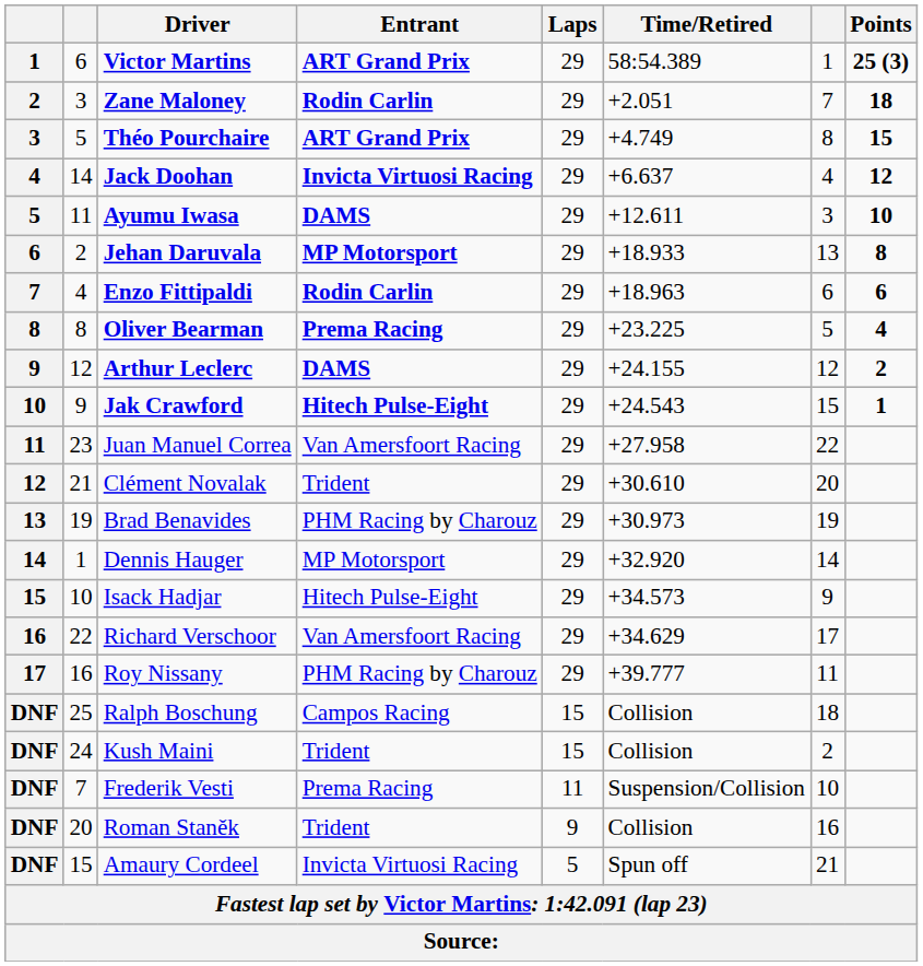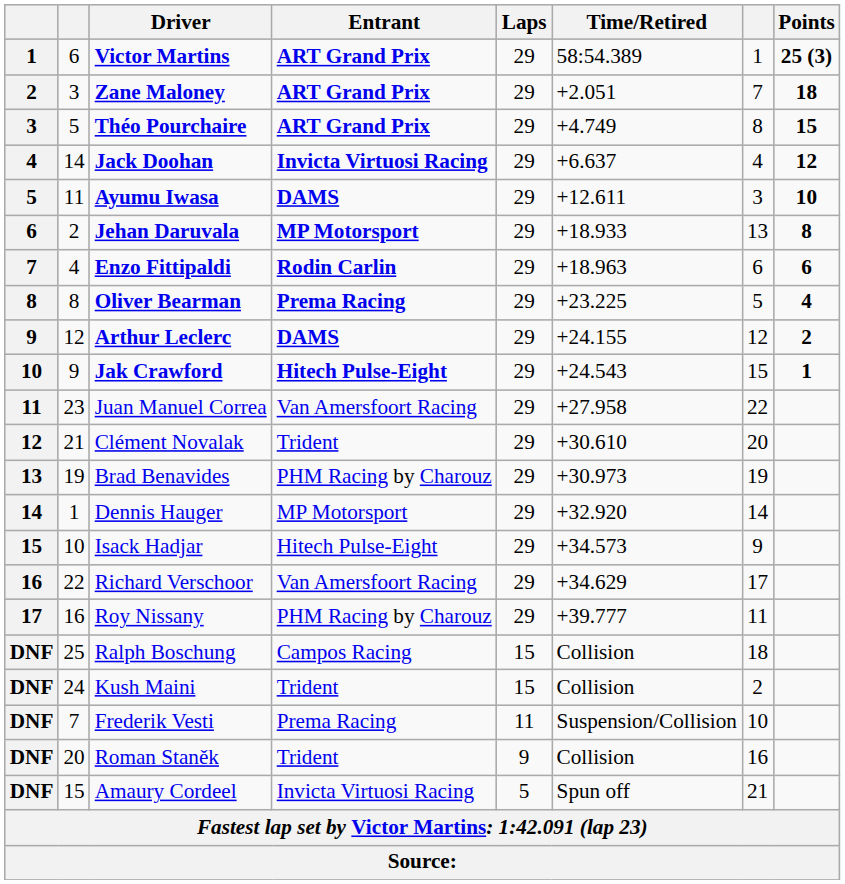 <table class="wikitable" style="font-size:85%">
 <tr>
 <th scope="col"></th>
 <th scope="col"></th>
 <th scope="col">Driver</th>
 <th scope="col">Entrant</th>
 <th scope="col">Laps</th>
 <th scope="col">Time/Retired</th>
 <th scope="col"></th>
 <th scope="col">Points</th>
 </tr>
 <tr>
 <th>1</th>
 <td align="center">6</td>
 <td> <strong><a href='#'>Victor Martins</a></strong></td>
 <td><strong><a href='#'>ART Grand Prix</a></strong></td>
 <td align="center">29</td>
 <td>58:54.389</td>
 <td align="center">1</td>
 <td align="center"><strong>25 (3)</strong></td>
 </tr>
 <tr>
 <th>2</th>
 <td align="center">3</td>
 <td> <strong><a href='#'>Zane Maloney</a></strong></td>
-<td><strong><a href='#'>Rodin Carlin</a></strong></td>
+<td><strong><a href='#'>ART Grand Prix</a></strong></td>
 <td align="center">29</td>
 <td>+2.051</td>
 <td align="center">7</td>
 <td align="center"><strong>18</strong></td>
 </tr>
 <tr>
 <th>3</th>
 <td align="center">5</td>
 <td> <strong><a href='#'>Théo Pourchaire</a></strong></td>
 <td><strong><a href='#'>ART Grand Prix</a></strong></td>
 <td align="center">29</td>
 <td>+4.749</td>
 <td align="center">8</td>
 <td align="center"><strong>15</strong></td>
 </tr>
 <tr>
 <th>4</th>
 <td align="center">14</td>
 <td> <strong><a href='#'>Jack Doohan</a></strong></td>
 <td><strong><a href='#'>Invicta Virtuosi Racing</a></strong></td>
 <td align="center">29</td>
 <td>+6.637</td>
 <td align="center">4</td>
 <td align="center"><strong>12</strong></td>
 </tr>
 <tr>
 <th>5</th>
 <td align="center">11</td>
 <td> <strong><a href='#'>Ayumu Iwasa</a></strong></td>
 <td><strong><a href='#'>DAMS</a></strong></td>
 <td align="center">29</td>
 <td>+12.611</td>
 <td align="center">3</td>
 <td align="center"><strong>10</strong></td>
 </tr>
 <tr>
 <th>6</th>
 <td align="center">2</td>
 <td> <strong><a href='#'>Jehan Daruvala</a></strong></td>
 <td><strong><a href='#'>MP Motorsport</a></strong></td>
 <td align="center">29</td>
 <td>+18.933</td>
 <td align="center">13</td>
 <td align="center"><strong>8</strong></td>
 </tr>
 <tr>
 <th>7</th>
 <td align="center">4</td>
 <td> <strong><a href='#'>Enzo Fittipaldi</a></strong></td>
 <td><strong><a href='#'>Rodin Carlin</a></strong></td>
 <td align="center">29</td>
 <td>+18.963</td>
 <td align="center">6</td>
 <td align="center"><strong>6</strong></td>
 </tr>
 <tr>
 <th>8</th>
 <td align="center">8</td>
 <td> <strong><a href='#'>Oliver Bearman</a></strong></td>
 <td><strong><a href='#'>Prema Racing</a></strong></td>
 <td align="center">29</td>
 <td>+23.225</td>
 <td align="center">5</td>
 <td align="center"><strong>4</strong></td>
 </tr>
 <tr>
 <th>9</th>
 <td align="center">12</td>
 <td> <strong><a href='#'>Arthur Leclerc</a></strong></td>
 <td><strong><a href='#'>DAMS</a></strong></td>
 <td align="center">29</td>
 <td>+24.155</td>
 <td align="center">12</td>
 <td align="center"><strong>2</strong></td>
 </tr>
 <tr>
 <th>10</th>
 <td align="center">9</td>
 <td> <strong><a href='#'>Jak Crawford</a></strong></td>
 <td><strong><a href='#'>Hitech Pulse-Eight</a></strong></td>
 <td align="center">29</td>
 <td>+24.543</td>
 <td align="center">15</td>
 <td align="center"><strong>1</strong></td>
 </tr>
 <tr>
 <th>11</th>
 <td align="center">23</td>
 <td> <a href='#'>Juan Manuel Correa</a></td>
 <td><a href='#'>Van Amersfoort Racing</a></td>
 <td align="center">29</td>
 <td>+27.958</td>
 <td align="center">22</td>
 <td align="center"></td>
 </tr>
 <tr>
 <th>12</th>
 <td align="center">21</td>
 <td> <a href='#'>Clément Novalak</a></td>
 <td><a href='#'>Trident</a></td>
 <td align="center">29</td>
 <td>+30.610</td>
 <td align="center">20</td>
 <td align="center"></td>
 </tr>
 <tr>
 <th>13</th>
 <td align="center">19</td>
 <td> <a href='#'>Brad Benavides</a></td>
 <td><a href='#'>PHM Racing</a> by <a href='#'>Charouz</a></td>
 <td align="center">29</td>
 <td>+30.973</td>
 <td align="center">19</td>
 <td align="center"></td>
 </tr>
 <tr>
 <th>14</th>
 <td align="center">1</td>
 <td> <a href='#'>Dennis Hauger</a></td>
 <td><a href='#'>MP Motorsport</a></td>
 <td align="center">29</td>
 <td>+32.920</td>
 <td align="center">14</td>
 <td align="center"></td>
 </tr>
 <tr>
 <th>15</th>
 <td align="center">10</td>
 <td> <a href='#'>Isack Hadjar</a></td>
 <td><a href='#'>Hitech Pulse-Eight</a></td>
 <td align="center">29</td>
 <td>+34.573</td>
 <td align="center">9</td>
 <td align="center"></td>
 </tr>
 <tr>
 <th>16</th>
 <td align="center">22</td>
 <td> <a href='#'>Richard Verschoor</a></td>
 <td><a href='#'>Van Amersfoort Racing</a></td>
 <td align="center">29</td>
 <td>+34.629</td>
 <td align="center">17</td>
 <td align="center"></td>
 </tr>
 <tr>
 <th>17</th>
 <td align="center">16</td>
 <td> <a href='#'>Roy Nissany</a></td>
 <td><a href='#'>PHM Racing</a> by <a href='#'>Charouz</a></td>
 <td align="center">29</td>
 <td>+39.777 </td>
 <td align="center">11</td>
 <td align="center"></td>
 </tr>
 <tr>
 <th>DNF</th>
 <td align="center">25</td>
 <td> <a href='#'>Ralph Boschung</a></td>
 <td><a href='#'>Campos Racing</a></td>
 <td align="center">15</td>
 <td>Collision</td>
 <td align="center">18</td>
 <td align="center"></td>
 </tr>
 <tr>
 <th>DNF</th>
 <td align="center">24</td>
 <td> <a href='#'>Kush Maini</a></td>
 <td><a href='#'>Trident</a></td>
 <td align="center">15</td>
 <td>Collision</td>
 <td align="center">2</td>
 <td align="center"></td>
 </tr>
 <tr>
 <th>DNF</th>
 <td align="center">7</td>
 <td> <a href='#'>Frederik Vesti</a></td>
 <td><a href='#'>Prema Racing</a></td>
 <td align="center">11</td>
 <td>Suspension/Collision</td>
 <td align="center">10</td>
 <td align="center"></td>
 </tr>
 <tr>
 <th>DNF</th>
 <td align="center">20</td>
 <td> <a href='#'>Roman Staněk</a></td>
 <td><a href='#'>Trident</a></td>
 <td align="center">9</td>
 <td>Collision</td>
 <td align="center">16</td>
 <td align="center"></td>
 </tr>
 <tr>
 <th>DNF</th>
 <td align="center">15</td>
 <td> <a href='#'>Amaury Cordeel</a></td>
 <td><a href='#'>Invicta Virtuosi Racing</a></td>
 <td align="center">5</td>
 <td>Spun off</td>
 <td align="center">21</td>
 <td align="center"></td>
 </tr>
 <tr>
 <th colspan="8"><em>Fastest lap set by</em> <strong> <a href='#'>Victor Martins</a><strong><em>: 1:42.091 (lap 23)<em></th>
 </tr>
 <tr>
 <th colspan="8">Source:</th>
 </tr>
 </table>
